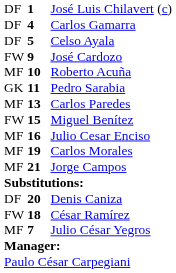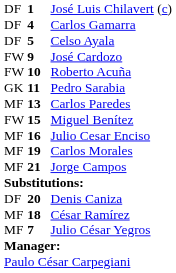 <table style="font-size: 90%" cellspacing="0" cellpadding="0">
 <tr>
 <th width="25"></th>
 <th width="25"></th>
 </tr>
 <tr>
 <td>DF</td>
 <td><strong>1</strong></td>
 <td><a href='#'>José Luis Chilavert</a> (<a href='#'>c</a>)</td>
 </tr>
 <tr>
 <td>DF</td>
 <td><strong>4</strong></td>
 <td><a href='#'>Carlos Gamarra</a></td>
 </tr>
 <tr>
 <td>DF</td>
 <td><strong>5</strong></td>
 <td><a href='#'>Celso Ayala</a></td>
 </tr>
 <tr>
 <td>FW</td>
 <td><strong>9</strong></td>
 <td><a href='#'>José Cardozo</a></td>
 <td></td>
 <td></td>
 </tr>
 <tr>
-<td>MF</td>
+<td>FW</td>
 <td><strong>10</strong></td>
 <td><a href='#'>Roberto Acuña</a></td>
 </tr>
 <tr>
 <td>GK</td>
 <td><strong>11</strong></td>
 <td><a href='#'>Pedro Sarabia</a></td>
 </tr>
 <tr>
 <td>MF</td>
 <td><strong>13</strong></td>
 <td><a href='#'>Carlos Paredes</a></td>
 </tr>
 <tr>
 <td>FW</td>
 <td><strong>15</strong></td>
 <td><a href='#'>Miguel Benítez</a></td>
 <td></td>
 </tr>
 <tr>
 <td>MF</td>
 <td><strong>16</strong></td>
 <td><a href='#'>Julio Cesar Enciso</a></td>
 </tr>
 <tr>
 <td>MF</td>
 <td><strong>19</strong></td>
 <td><a href='#'>Carlos Morales</a></td>
 <td></td>
 <td></td>
 </tr>
 <tr>
 <td>MF</td>
 <td><strong>21</strong></td>
 <td><a href='#'>Jorge Campos</a></td>
 <td></td>
 <td></td>
 </tr>
 <tr>
 <td colspan=3><strong>Substitutions:</strong></td>
 </tr>
 <tr>
 <td>DF</td>
 <td><strong>20</strong></td>
 <td><a href='#'>Denis Caniza</a></td>
 <td></td>
 <td></td>
 </tr>
 <tr>
-<td>FW</td>
+<td>MF</td>
 <td><strong>18</strong></td>
 <td><a href='#'>César Ramírez</a></td>
 <td></td>
 <td></td>
 </tr>
 <tr>
 <td>MF</td>
 <td><strong>7</strong></td>
 <td><a href='#'>Julio César Yegros</a></td>
 <td></td>
 <td></td>
 </tr>
 <tr>
 <td colspan=3><strong>Manager:</strong></td>
 </tr>
 <tr>
 <td colspan="4"> <a href='#'>Paulo César Carpegiani</a></td>
 </tr>
 </table>
